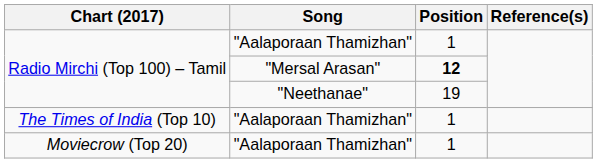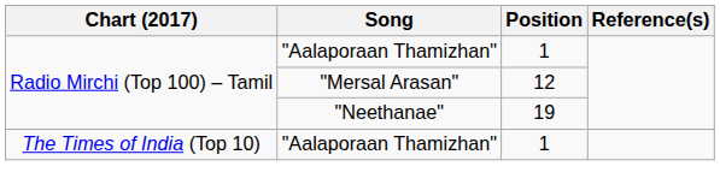 <table class="wikitable" style="text-align:center">
 <tr>
 <th scope="col">Chart (2017)</th>
 <th scope="col">Song</th>
 <th scope="col">Position</th>
 <th>Reference(s)</th>
 </tr>
 <tr>
 <td rowspan="3"><a href='#'>Radio Mirchi</a> (Top 100) – Tamil</td>
 <td>"Aalaporaan Thamizhan"</td>
 <td>1</td>
 <td rowspan="3"></td>
 </tr>
 <tr>
 <td>"Mersal Arasan"</td>
-<td><strong>12</strong></td>
+<td>12</td>
 </tr>
 <tr>
 <td>"Neethanae"</td>
 <td>19</td>
 </tr>
 <tr>
 <td><em><a href='#'>The Times of India</a></em> (Top 10)</td>
 <td>"Aalaporaan Thamizhan"</td>
 <td>1</td>
 <td></td>
 </tr>
-<tr>
-<td><em>Moviecrow</em> (Top 20)</td>
-<td>"Aalaporaan Thamizhan"</td>
-<td>1</td>
-<td></td>
-</tr>
 </table>
